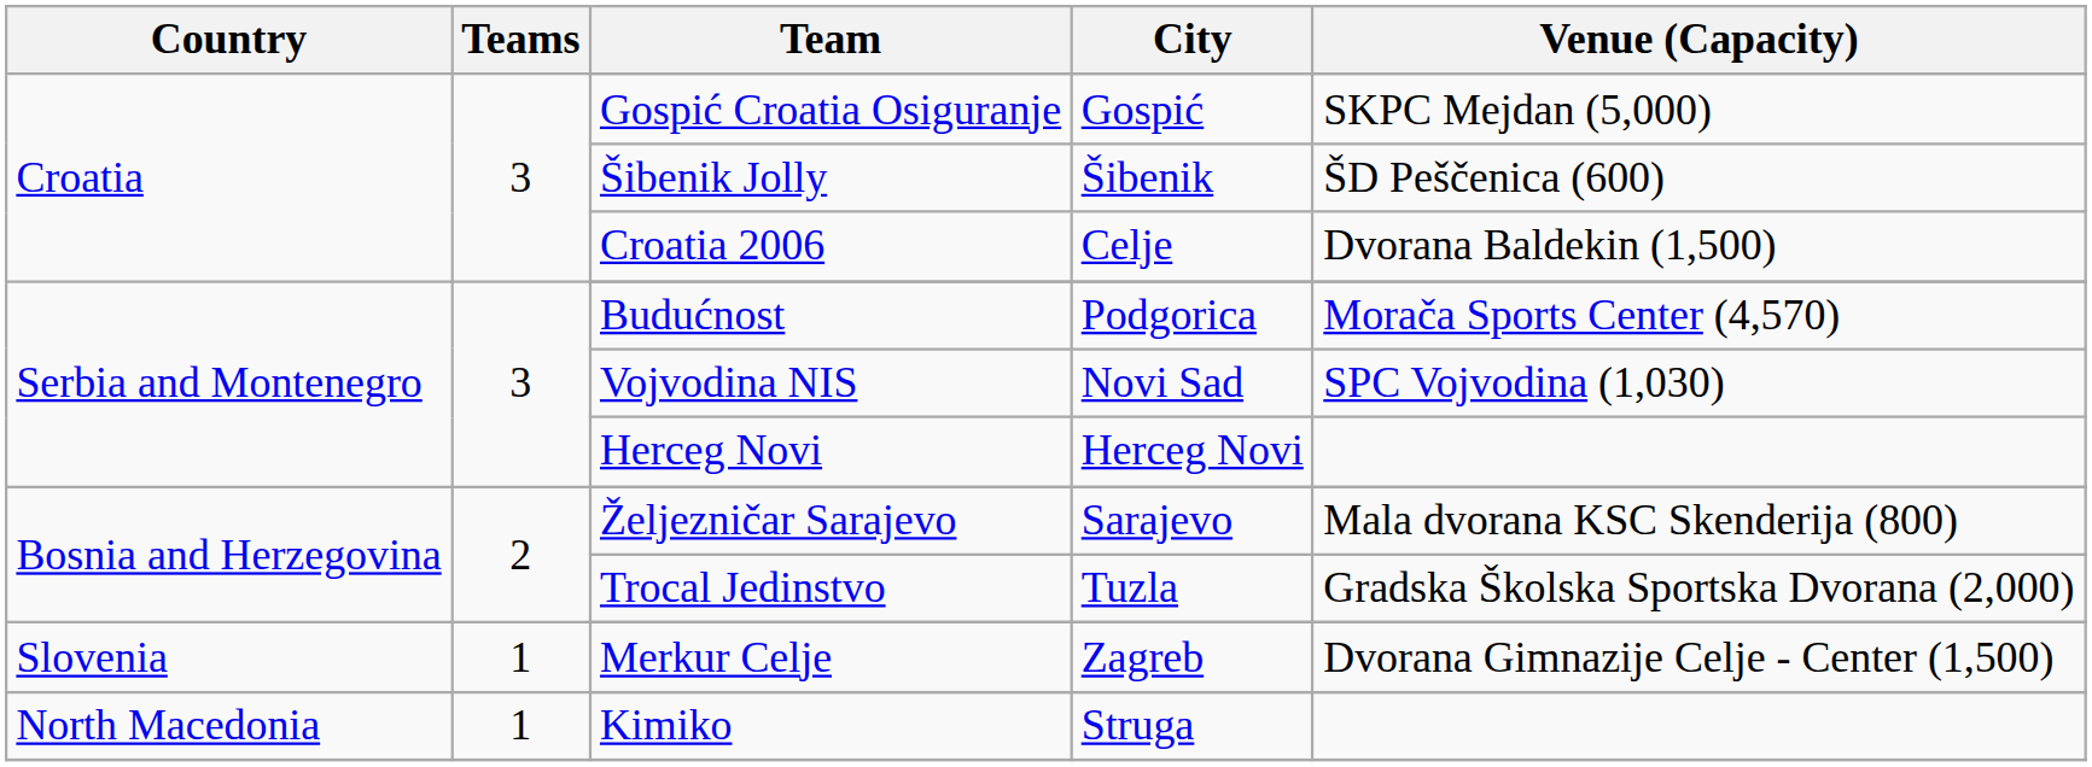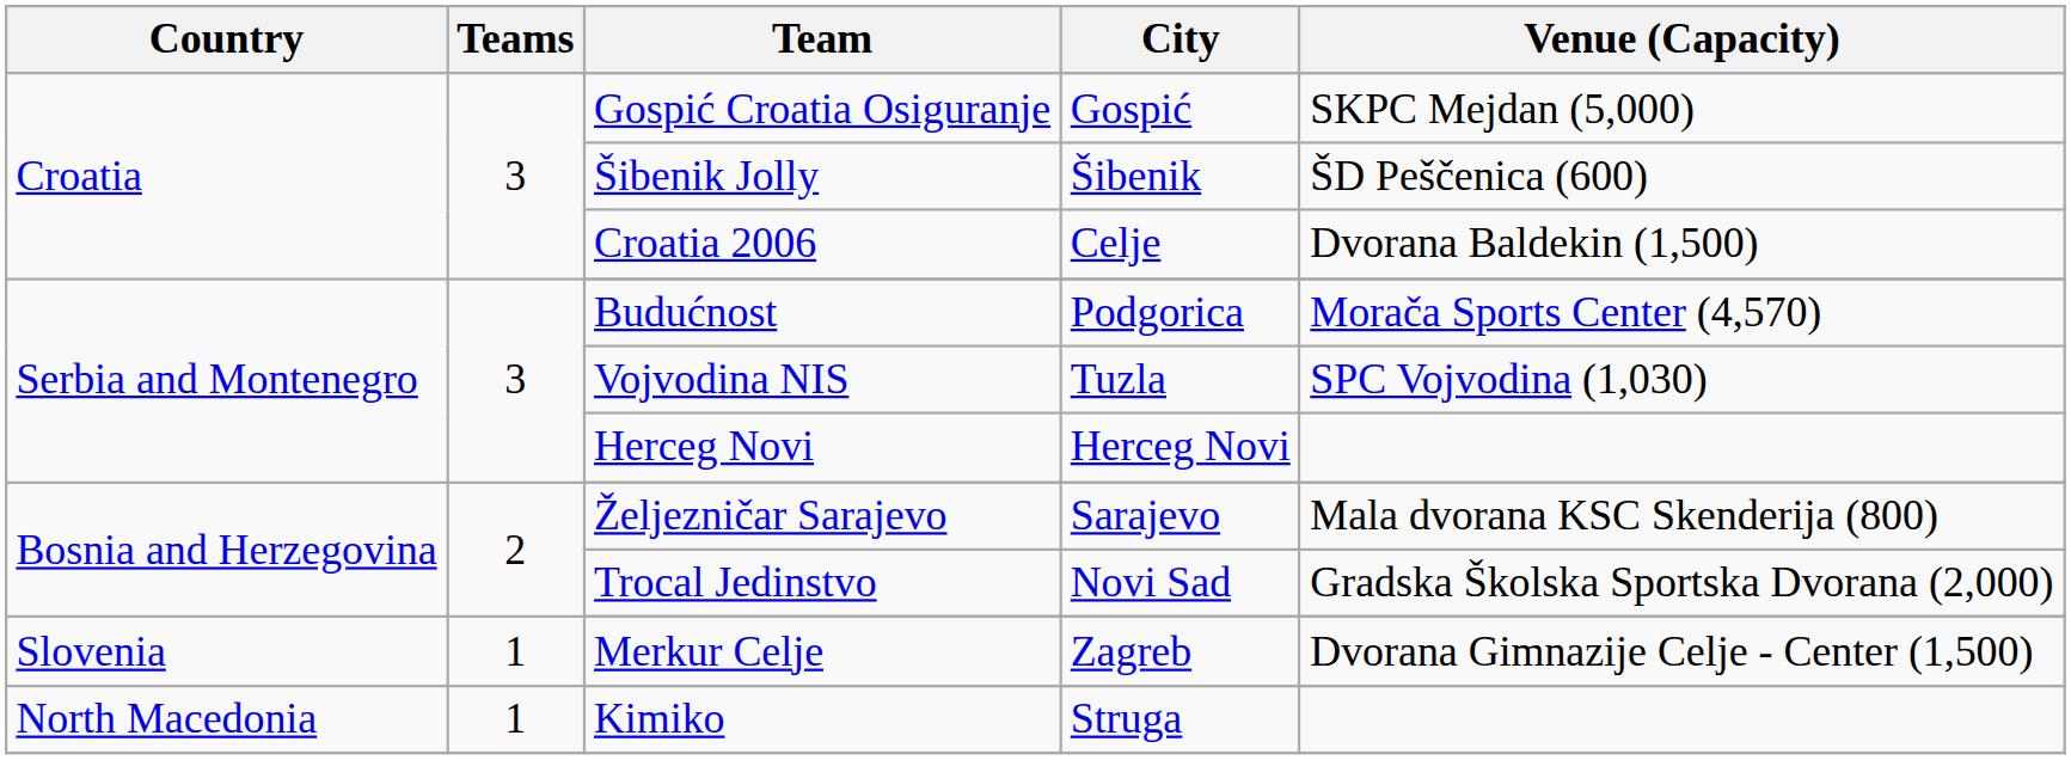 <table class="wikitable">
 <tr>
 <th>Country</th>
 <th>Teams</th>
 <th>Team</th>
 <th>City</th>
 <th>Venue (Capacity)</th>
 </tr>
 <tr>
 <td rowspan=4> <a href='#'>Croatia</a></td>
 <td align=center rowspan=4>3</td>
 </tr>
 <tr>
 <td><a href='#'>Gospić Croatia Osiguranje</a></td>
 <td><a href='#'>Gospić</a></td>
 <td>SKPC Mejdan (5,000)</td>
 </tr>
 <tr>
 <td><a href='#'>Šibenik Jolly</a></td>
 <td><a href='#'>Šibenik</a></td>
 <td>ŠD Peščenica (600)</td>
 </tr>
 <tr>
 <td><a href='#'>Croatia 2006</a></td>
 <td><a href='#'>Celje</a></td>
 <td>Dvorana Baldekin (1,500)</td>
 </tr>
 <tr>
 <td rowspan=4> <a href='#'>Serbia and Montenegro</a></td>
 <td align=center rowspan=4>3</td>
 </tr>
 <tr>
 <td><a href='#'>Budućnost</a></td>
 <td><a href='#'>Podgorica</a></td>
 <td><a href='#'>Morača Sports Center</a> (4,570)</td>
 </tr>
 <tr>
 <td><a href='#'>Vojvodina NIS</a></td>
-<td><a href='#'>Novi Sad</a></td>
+<td><a href='#'>Tuzla</a></td>
 <td><a href='#'>SPC Vojvodina</a> (1,030)</td>
 </tr>
 <tr>
 <td><a href='#'>Herceg Novi</a></td>
 <td><a href='#'>Herceg Novi</a></td>
 <td></td>
 </tr>
 <tr>
 <td rowspan=3> <a href='#'>Bosnia and Herzegovina</a></td>
 <td align=center rowspan=3>2</td>
 </tr>
 <tr>
 <td><a href='#'>Željezničar Sarajevo</a></td>
 <td><a href='#'>Sarajevo</a></td>
 <td>Mala dvorana KSC Skenderija (800)</td>
 </tr>
 <tr>
 <td><a href='#'>Trocal Jedinstvo</a></td>
-<td><a href='#'>Tuzla</a></td>
+<td><a href='#'>Novi Sad</a></td>
 <td>Gradska Školska Sportska Dvorana (2,000)</td>
 </tr>
 <tr>
 <td rowspan=2> <a href='#'>Slovenia</a></td>
 <td align=center rowspan=2>1</td>
 </tr>
 <tr>
 <td><a href='#'>Merkur Celje</a></td>
 <td><a href='#'>Zagreb</a></td>
 <td>Dvorana Gimnazije Celje - Center (1,500)</td>
 </tr>
 <tr>
 <td rowspan=2> <a href='#'>North Macedonia</a></td>
 <td align=center rowspan=2>1</td>
 </tr>
 <tr>
 <td><a href='#'>Kimiko</a></td>
 <td><a href='#'>Struga</a></td>
 <td></td>
 </tr>
 <tr>
 </tr>
 </table>
